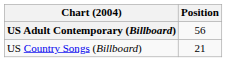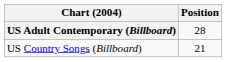 <table class="wikitable plainrowheaders" style="text-align:center">
 <tr>
 <th scope="col">Chart (2004)</th>
 <th scope="col">Position</th>
 </tr>
 <tr>
 <th scope="row">US Adult Contemporary (<em>Billboard</em>)</th>
-<td>56</td>
+<td>28</td>
 </tr>
 <tr>
 <td align="left">US <a href='#'>Country Songs</a> (<em>Billboard</em>)</td>
 <td>21</td>
 </tr>
 </table>
